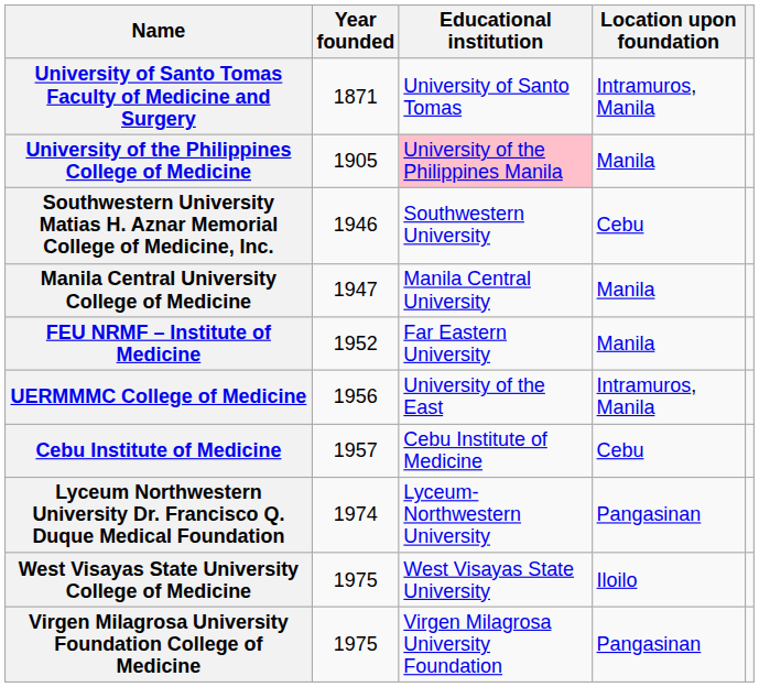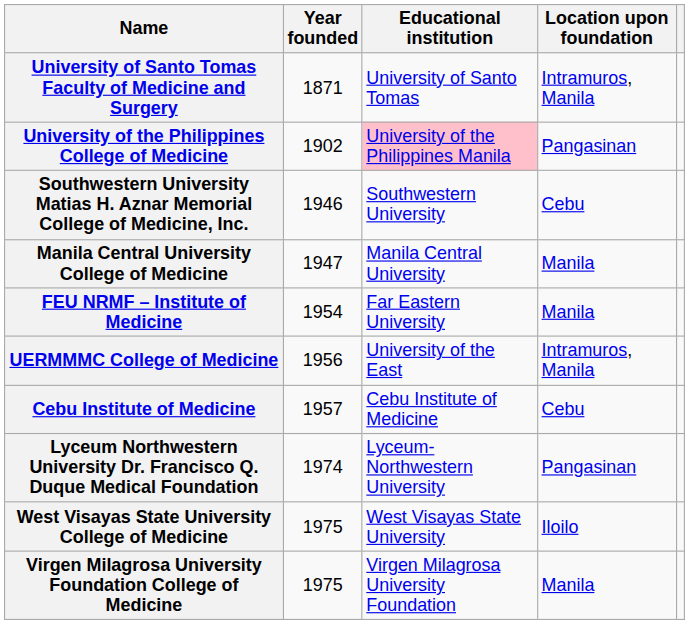 <table class="wikitable sortable plainrowheaders">
 <tr>
 <th scope="col">Name</th>
 <th scope="col">Year<br>founded</th>
 <th scope="col">Educational institution</th>
 <th scope="col">Location upon foundation</th>
 <th scope="col" class="unsortable"></th>
 </tr>
 <tr>
 <th scope="row"><a href='#'>University of Santo Tomas Faculty of Medicine and Surgery</a></th>
 <td style="text-align:center;">1871</td>
 <td><a href='#'>University of Santo Tomas</a></td>
 <td><a href='#'>Intramuros</a>, <a href='#'>Manila</a></td>
 <td style="text-align:center;"></td>
 </tr>
 <tr>
 <th scope="row"><a href='#'>University of the Philippines College of Medicine</a></th>
-<td style="text-align:center;">1905</td>
+<td style="text-align:center;">1902</td>
 <td style="background: pink;"><a href='#'>University of the Philippines Manila</a></td>
-<td><a href='#'>Manila</a></td>
+<td><a href='#'>Pangasinan</a></td>
 <td style="text-align:center;"></td>
 </tr>
 <tr>
 <th scope="row">Southwestern University Matias H. Aznar Memorial College of Medicine, Inc.</th>
 <td style="text-align:center;">1946</td>
 <td><a href='#'>Southwestern University</a></td>
 <td><a href='#'>Cebu</a></td>
 <td style="text-align:center;"></td>
 </tr>
 <tr>
 <th scope="row">Manila Central University College of Medicine</th>
 <td style="text-align:center;">1947</td>
 <td><a href='#'>Manila Central University</a></td>
 <td><a href='#'>Manila</a></td>
 <td style="text-align:center;"></td>
 </tr>
 <tr>
 <th scope="row"><a href='#'>FEU NRMF – Institute of Medicine</a></th>
-<td style="text-align:center;">1952</td>
+<td style="text-align:center;">1954</td>
 <td><a href='#'>Far Eastern University</a></td>
 <td><a href='#'>Manila</a></td>
 <td style="text-align:center;"></td>
 </tr>
 <tr>
 <th scope="row"><a href='#'>UERMMMC College of Medicine</a></th>
 <td style="text-align:center;">1956</td>
 <td><a href='#'>University of the East</a></td>
 <td><a href='#'>Intramuros</a>, <a href='#'>Manila</a></td>
 <td style="text-align:center;"></td>
 </tr>
 <tr>
 <th scope="row"><a href='#'>Cebu Institute of Medicine</a></th>
 <td style="text-align:center;">1957</td>
 <td><a href='#'>Cebu Institute of Medicine</a></td>
 <td><a href='#'>Cebu</a></td>
 <td style="text-align:center;"></td>
 </tr>
 <tr>
 <th scope="row">Lyceum Northwestern University Dr. Francisco Q. Duque Medical Foundation</th>
 <td style="text-align:center;">1974</td>
 <td><a href='#'>Lyceum-Northwestern University</a></td>
 <td><a href='#'>Pangasinan</a></td>
 <td style="text-align:center;"></td>
 </tr>
 <tr>
 <th scope="row">West Visayas State University College of Medicine</th>
 <td style="text-align:center;">1975</td>
 <td><a href='#'>West Visayas State University</a></td>
 <td><a href='#'>Iloilo</a></td>
 <td style="text-align:center;"></td>
 </tr>
 <tr>
 <th scope="row">Virgen Milagrosa University Foundation College of Medicine</th>
 <td style="text-align:center;">1975</td>
 <td><a href='#'>Virgen Milagrosa University Foundation</a></td>
-<td><a href='#'>Pangasinan</a></td>
+<td><a href='#'>Manila</a></td>
 <td style="text-align:center;"></td>
 </tr>
 </table>
